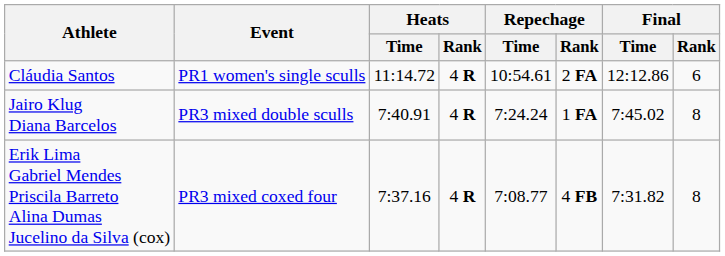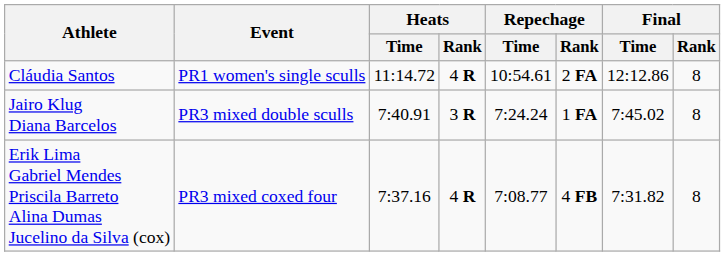 <table class="wikitable" style="font-size:90%">
 <tr>
 <th rowspan=2>Athlete</th>
 <th rowspan=2>Event</th>
 <th colspan=2>Heats</th>
 <th colspan=2>Repechage</th>
 <th colspan=2>Final</th>
 </tr>
 <tr style="font-size:95%">
 <th>Time</th>
 <th>Rank</th>
 <th>Time</th>
 <th>Rank</th>
 <th>Time</th>
 <th>Rank</th>
 </tr>
 <tr align=center>
 <td align=left><a href='#'>Cláudia Santos</a></td>
 <td align=left><a href='#'>PR1 women's single sculls</a></td>
 <td>11:14.72</td>
 <td>4 <strong>R</strong></td>
 <td>10:54.61</td>
 <td>2 <strong>FA</strong></td>
 <td>12:12.86</td>
-<td>6</td>
+<td>8</td>
 </tr>
 <tr align=center>
 <td align=left><a href='#'>Jairo Klug</a><br><a href='#'>Diana Barcelos</a></td>
 <td align=left><a href='#'>PR3 mixed double sculls</a></td>
 <td>7:40.91</td>
-<td>4 <strong>R</strong></td>
+<td>3 <strong>R</strong></td>
 <td>7:24.24</td>
 <td>1 <strong>FA</strong></td>
 <td>7:45.02</td>
 <td>8</td>
 </tr>
 <tr align=center>
 <td align=left><a href='#'>Erik Lima</a><br><a href='#'>Gabriel Mendes</a><br><a href='#'>Priscila Barreto</a><br><a href='#'>Alina Dumas</a><br><a href='#'>Jucelino da Silva</a> (cox)</td>
 <td align=left><a href='#'>PR3 mixed coxed four</a></td>
 <td>7:37.16</td>
 <td>4 <strong>R</strong></td>
 <td>7:08.77</td>
 <td>4 <strong>FB</strong></td>
 <td>7:31.82</td>
 <td>8</td>
 </tr>
 </table>
